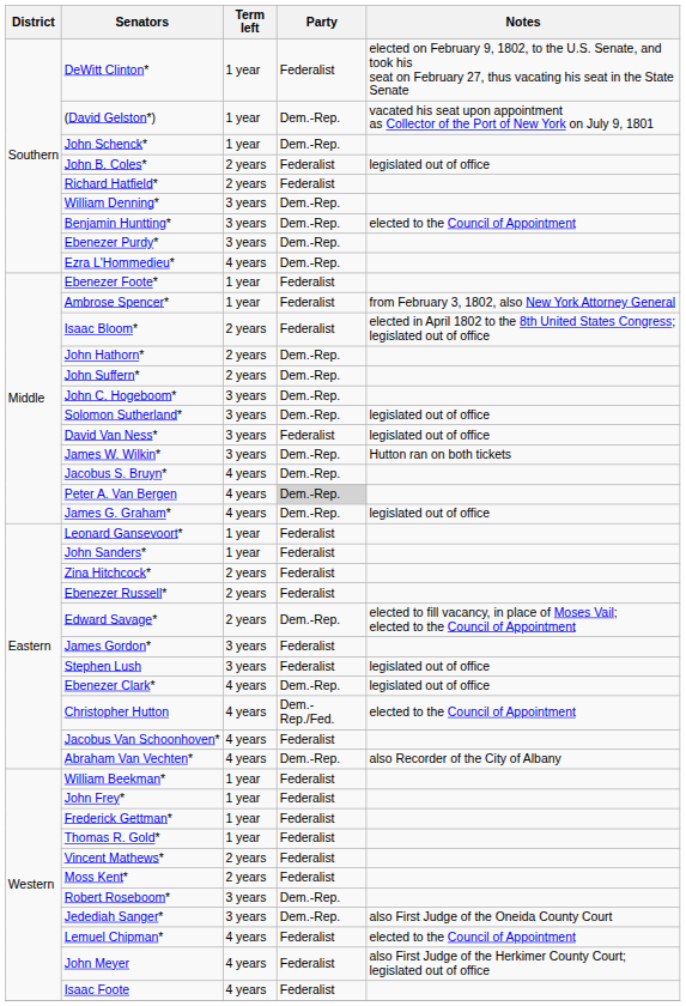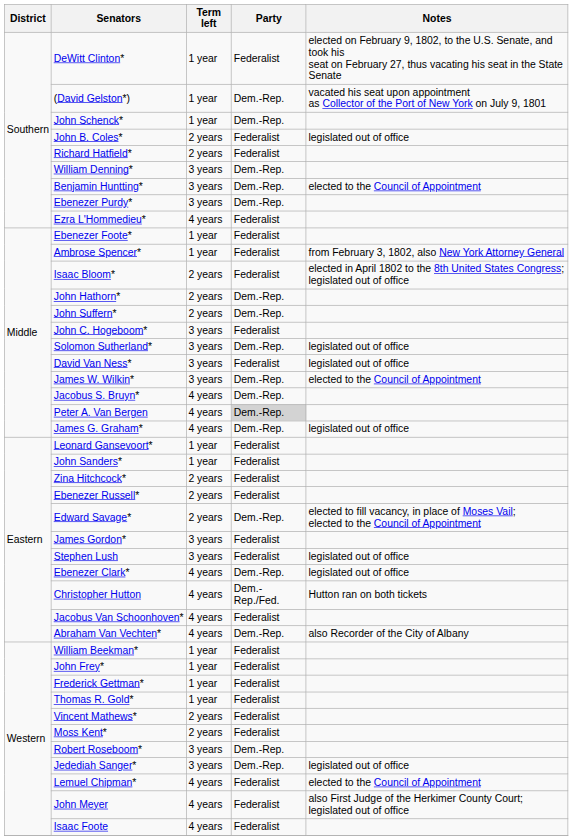 <table class=wikitable>
 <tr>
 <th>District</th>
 <th>Senators</th>
 <th>Term left</th>
 <th>Party</th>
 <th>Notes</th>
 </tr>
 <tr>
 <td rowspan="9">Southern</td>
 <td><a href='#'>DeWitt Clinton</a>*</td>
 <td>1 year</td>
 <td>Federalist</td>
 <td>elected on February 9, 1802, to the U.S. Senate, and took his <br>seat on February 27, thus vacating his seat in the State Senate</td>
 </tr>
 <tr>
 <td>(<a href='#'>David Gelston</a>*)</td>
 <td>1 year</td>
 <td>Dem.-Rep.</td>
 <td>vacated his seat upon appointment <br>as <a href='#'>Collector of the Port of New York</a> on July 9, 1801</td>
 </tr>
 <tr>
 <td><a href='#'>John Schenck</a>*</td>
 <td>1 year</td>
 <td>Dem.-Rep.</td>
 <td></td>
 </tr>
 <tr>
 <td><a href='#'>John B. Coles</a>*</td>
 <td>2 years</td>
 <td>Federalist</td>
 <td>legislated out of office</td>
 </tr>
 <tr>
 <td><a href='#'>Richard Hatfield</a>*</td>
 <td>2 years</td>
 <td>Federalist</td>
 <td></td>
 </tr>
 <tr>
 <td><a href='#'>William Denning</a>*</td>
 <td>3 years</td>
 <td>Dem.-Rep.</td>
 <td></td>
 </tr>
 <tr>
 <td><a href='#'>Benjamin Huntting</a>*</td>
 <td>3 years</td>
 <td>Dem.-Rep.</td>
 <td>elected to the <a href='#'>Council of Appointment</a></td>
 </tr>
 <tr>
 <td><a href='#'>Ebenezer Purdy</a>*</td>
 <td>3 years</td>
 <td>Dem.-Rep.</td>
 <td></td>
 </tr>
 <tr>
 <td><a href='#'>Ezra L'Hommedieu</a>*</td>
 <td>4 years</td>
-<td>Dem.-Rep.</td>
+<td>Federalist</td>
 <td></td>
 </tr>
 <tr>
 <td rowspan="12">Middle</td>
 <td><a href='#'>Ebenezer Foote</a>*</td>
 <td>1 year</td>
 <td>Federalist</td>
 <td></td>
 </tr>
 <tr>
 <td><a href='#'>Ambrose Spencer</a>*</td>
 <td>1 year</td>
 <td>Federalist</td>
 <td>from February 3, 1802, also <a href='#'>New York Attorney General</a></td>
 </tr>
 <tr>
 <td><a href='#'>Isaac Bloom</a>*</td>
 <td>2 years</td>
 <td>Federalist</td>
 <td>elected in April 1802 to the <a href='#'>8th United States Congress</a>; <br>legislated out of office</td>
 </tr>
 <tr>
 <td><a href='#'>John Hathorn</a>*</td>
 <td>2 years</td>
 <td>Dem.-Rep.</td>
 <td></td>
 </tr>
 <tr>
 <td><a href='#'>John Suffern</a>*</td>
 <td>2 years</td>
 <td>Dem.-Rep.</td>
 <td></td>
 </tr>
 <tr>
 <td><a href='#'>John C. Hogeboom</a>*</td>
 <td>3 years</td>
-<td>Dem.-Rep.</td>
+<td>Federalist</td>
 <td></td>
 </tr>
 <tr>
 <td><a href='#'>Solomon Sutherland</a>*</td>
 <td>3 years</td>
 <td>Dem.-Rep.</td>
 <td>legislated out of office</td>
 </tr>
 <tr>
 <td><a href='#'>David Van Ness</a>*</td>
 <td>3 years</td>
 <td>Federalist</td>
 <td>legislated out of office</td>
 </tr>
 <tr>
 <td><a href='#'>James W. Wilkin</a>*</td>
 <td>3 years</td>
 <td>Dem.-Rep.</td>
-<td>Hutton ran on both tickets</td>
+<td>elected to the <a href='#'>Council of Appointment</a></td>
 </tr>
 <tr>
 <td><a href='#'>Jacobus S. Bruyn</a>*</td>
 <td>4 years</td>
 <td>Dem.-Rep.</td>
 <td></td>
 </tr>
 <tr>
 <td><a href='#'>Peter A. Van Bergen</a></td>
 <td>4 years</td>
 <td style="background: lightgrey;">Dem.-Rep.</td>
 <td></td>
 </tr>
 <tr>
 <td><a href='#'>James G. Graham</a>*</td>
 <td>4 years</td>
 <td>Dem.-Rep.</td>
 <td>legislated out of office</td>
 </tr>
 <tr>
 <td rowspan="11">Eastern</td>
 <td><a href='#'>Leonard Gansevoort</a>*</td>
 <td>1 year</td>
 <td>Federalist</td>
 <td></td>
 </tr>
 <tr>
 <td><a href='#'>John Sanders</a>*</td>
 <td>1 year</td>
 <td>Federalist</td>
 <td></td>
 </tr>
 <tr>
 <td><a href='#'>Zina Hitchcock</a>*</td>
 <td>2 years</td>
 <td>Federalist</td>
 <td></td>
 </tr>
 <tr>
 <td><a href='#'>Ebenezer Russell</a>*</td>
 <td>2 years</td>
 <td>Federalist</td>
 <td></td>
 </tr>
 <tr>
 <td><a href='#'>Edward Savage</a>*</td>
 <td>2 years</td>
 <td>Dem.-Rep.</td>
 <td>elected to fill vacancy, in place of <a href='#'>Moses Vail</a>; <br>elected to the <a href='#'>Council of Appointment</a></td>
 </tr>
 <tr>
 <td><a href='#'>James Gordon</a>*</td>
 <td>3 years</td>
 <td>Federalist</td>
 <td></td>
 </tr>
 <tr>
 <td><a href='#'>Stephen Lush</a></td>
 <td>3 years</td>
 <td>Federalist</td>
 <td>legislated out of office</td>
 </tr>
 <tr>
 <td><a href='#'>Ebenezer Clark</a>*</td>
 <td>4 years</td>
 <td>Dem.-Rep.</td>
 <td>legislated out of office</td>
 </tr>
 <tr>
 <td><a href='#'>Christopher Hutton</a></td>
 <td>4 years</td>
 <td>Dem.-Rep./Fed.</td>
-<td>elected to the <a href='#'>Council of Appointment</a></td>
+<td>Hutton ran on both tickets</td>
 </tr>
 <tr>
 <td nowrap><a href='#'>Jacobus Van Schoonhoven</a>*</td>
 <td>4 years</td>
 <td>Federalist</td>
 <td></td>
 </tr>
 <tr>
 <td><a href='#'>Abraham Van Vechten</a>*</td>
 <td>4 years</td>
 <td>Dem.-Rep.</td>
 <td>also Recorder of the City of Albany</td>
 </tr>
 <tr>
 <td rowspan="11">Western</td>
 <td><a href='#'>William Beekman</a>*</td>
 <td>1 year</td>
 <td>Federalist</td>
 <td></td>
 </tr>
 <tr>
 <td><a href='#'>John Frey</a>*</td>
 <td>1 year</td>
 <td>Federalist</td>
 <td></td>
 </tr>
 <tr>
 <td><a href='#'>Frederick Gettman</a>*</td>
 <td>1 year</td>
 <td>Federalist</td>
 <td></td>
 </tr>
 <tr>
 <td><a href='#'>Thomas R. Gold</a>*</td>
 <td>1 year</td>
 <td>Federalist</td>
 <td></td>
 </tr>
 <tr>
 <td><a href='#'>Vincent Mathews</a>*</td>
 <td>2 years</td>
 <td>Federalist</td>
 <td></td>
 </tr>
 <tr>
 <td><a href='#'>Moss Kent</a>*</td>
 <td>2 years</td>
 <td>Federalist</td>
 <td></td>
 </tr>
 <tr>
 <td><a href='#'>Robert Roseboom</a>*</td>
 <td>3 years</td>
 <td>Dem.-Rep.</td>
 <td></td>
 </tr>
 <tr>
 <td><a href='#'>Jedediah Sanger</a>*</td>
 <td>3 years</td>
 <td>Dem.-Rep.</td>
-<td>also First Judge of the Oneida County Court</td>
+<td>legislated out of office</td>
 </tr>
 <tr>
 <td><a href='#'>Lemuel Chipman</a>*</td>
 <td>4 years</td>
 <td>Federalist</td>
 <td>elected to the <a href='#'>Council of Appointment</a></td>
 </tr>
 <tr>
 <td><a href='#'>John Meyer</a></td>
 <td>4 years</td>
 <td>Federalist</td>
 <td>also First Judge of the Herkimer County Court; <br>legislated out of office</td>
 </tr>
 <tr>
 <td><a href='#'>Isaac Foote</a></td>
 <td>4 years</td>
 <td>Federalist</td>
 <td></td>
 </tr>
 <tr>
 </tr>
 </table>
